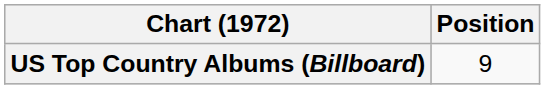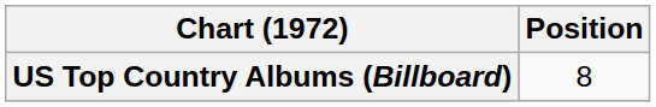 <table class="wikitable plainrowheaders" style="text-align:center">
 <tr>
 <th scope="col">Chart (1972)</th>
 <th scope="col">Position</th>
 </tr>
 <tr>
 <th scope="row">US Top Country Albums (<em>Billboard</em>)</th>
-<td>9</td>
+<td>8</td>
 </tr>
 </table>
